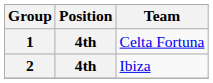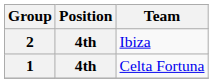 <table class="wikitable">
 <tr>
 <th>Group</th>
 <th>Position</th>
 <th>Team</th>
 </tr>
 <tr>
+<th>2</th>
+<th>4th</th>
+<td><a href='#'>Ibiza</a></td>
+</tr>
+<tr>
 <th>1</th>
 <th>4th</th>
 <td><a href='#'>Celta Fortuna</a></td>
 </tr>
 <tr>
-<th>2</th>
-<th>4th</th>
-<td><a href='#'>Ibiza</a></td>
-</tr>
-<tr>
 </tr>
 </table>
